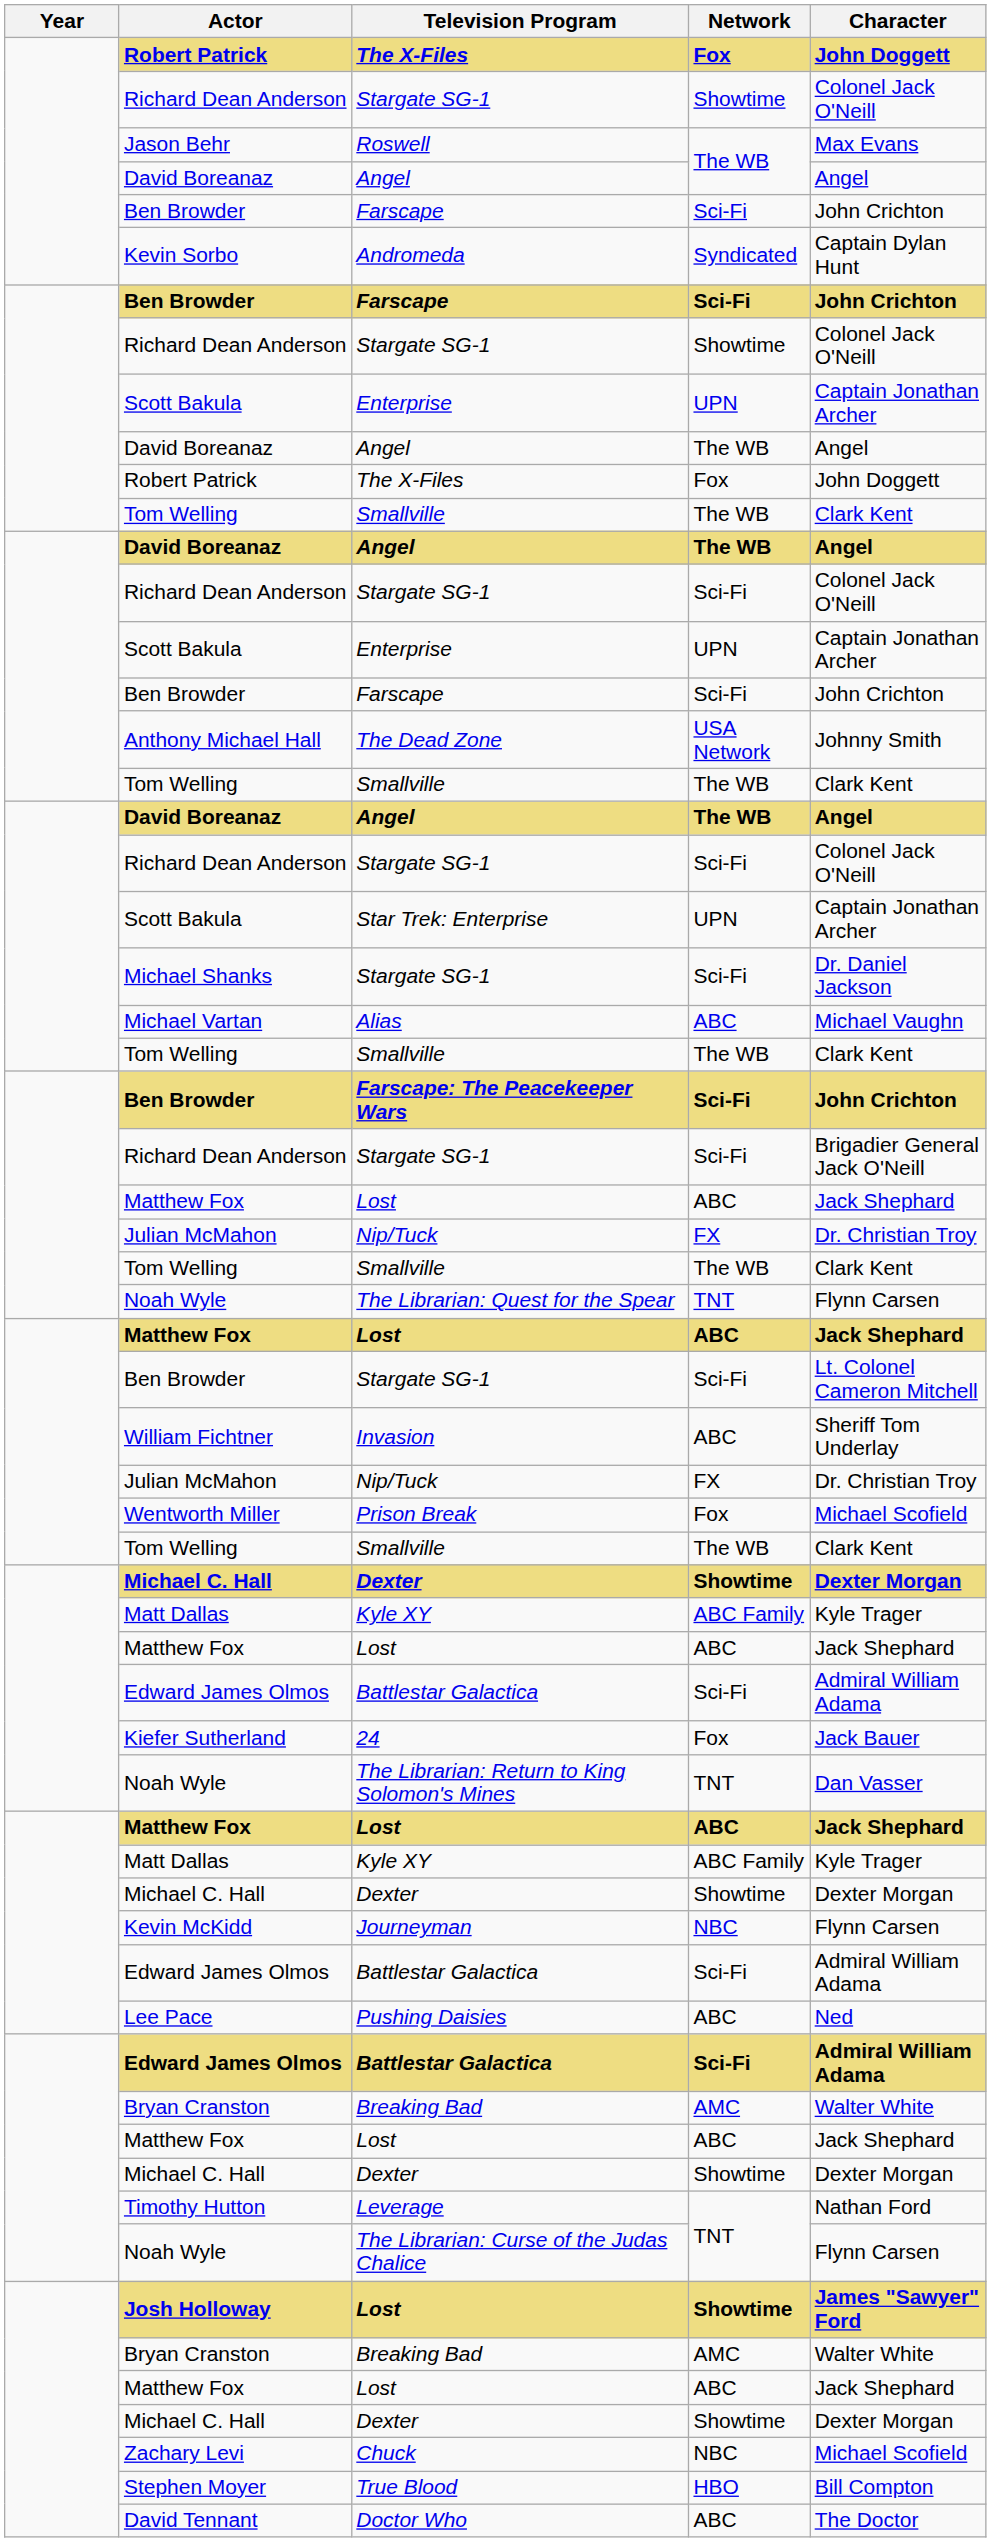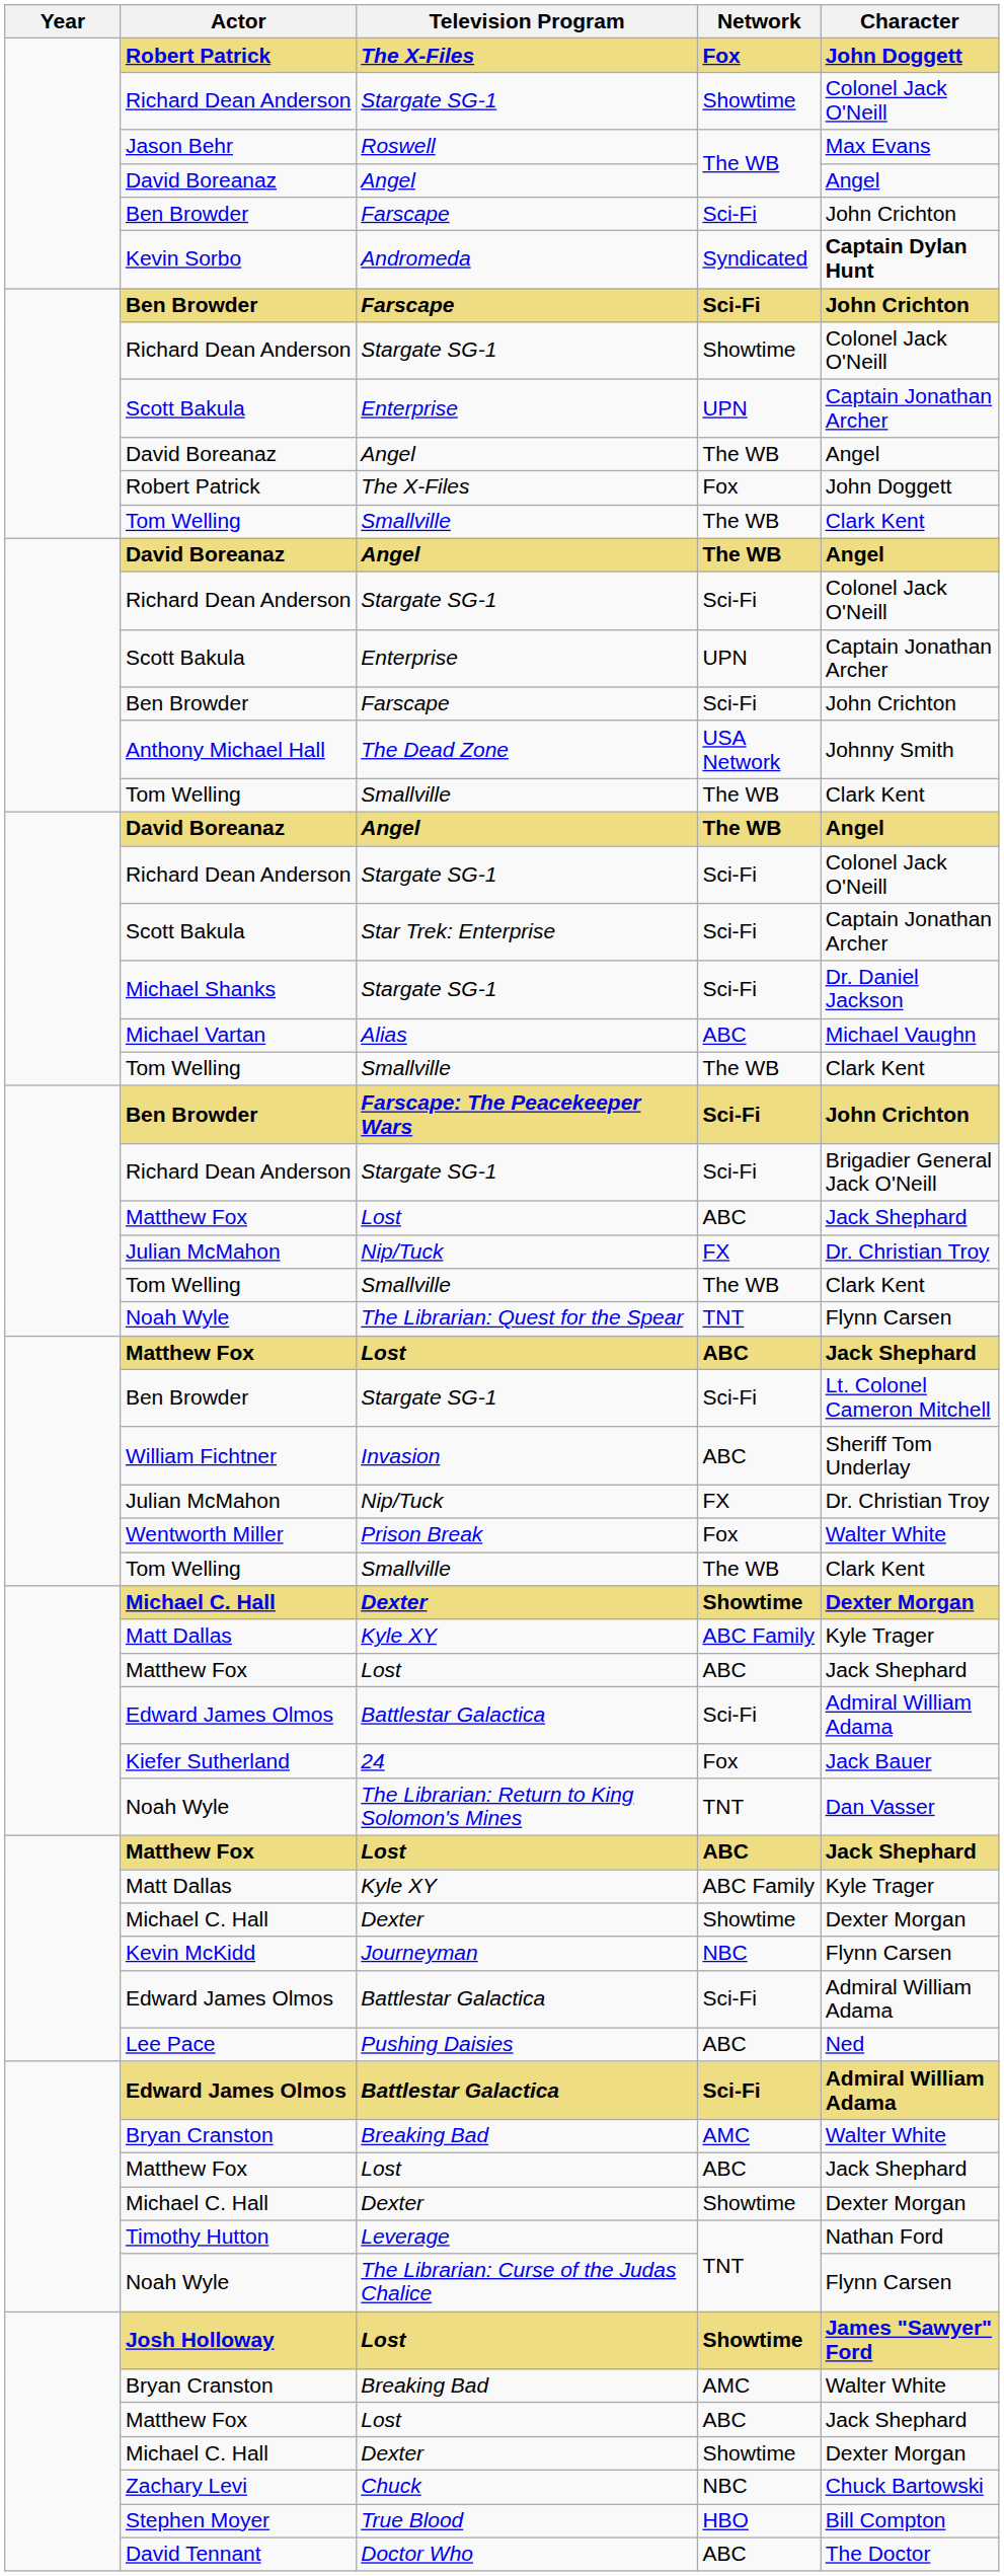 <table class="wikitable" width="750px" border="1" cellpadding="5" cellspacing="0" align="centre">
 <tr>
 <th width="80px">Year</th>
 <th width="170px">Actor</th>
 <th width="250px">Television Program</th>
 <th>Network</th>
 <th>Character</th>
 </tr>
 <tr>
 <td rowspan=6></td>
 <td style="background:#EEDD82"><strong><a href='#'>Robert Patrick</a></strong></td>
 <td style="background:#EEDD82"><strong><em><a href='#'>The X-Files</a></em></strong></td>
 <td style="background:#EEDD82"><strong><a href='#'>Fox</a></strong></td>
 <td style="background:#EEDD82"><strong><a href='#'>John Doggett</a></strong></td>
 </tr>
 <tr>
 <td><a href='#'>Richard Dean Anderson</a></td>
 <td><em><a href='#'>Stargate SG-1</a></em></td>
 <td><a href='#'>Showtime</a></td>
 <td><a href='#'>Colonel Jack O'Neill</a></td>
 </tr>
 <tr>
 <td><a href='#'>Jason Behr</a></td>
 <td><em><a href='#'>Roswell</a></em></td>
 <td rowspan="2"><a href='#'>The WB</a></td>
 <td><a href='#'>Max Evans</a></td>
 </tr>
 <tr>
 <td><a href='#'>David Boreanaz</a></td>
 <td><em><a href='#'>Angel</a></em></td>
 <td><a href='#'>Angel</a></td>
 </tr>
 <tr>
 <td><a href='#'>Ben Browder</a></td>
 <td><em><a href='#'>Farscape</a></em></td>
 <td><a href='#'>Sci-Fi</a></td>
 <td>John Crichton</td>
 </tr>
 <tr>
 <td><a href='#'>Kevin Sorbo</a></td>
 <td><em><a href='#'>Andromeda</a></em></td>
 <td><a href='#'>Syndicated</a></td>
-<td>Captain Dylan Hunt</td>
+<td><strong>Captain Dylan Hunt</strong></td>
 </tr>
 <tr>
 <td rowspan=6></td>
 <td style="background:#EEDD82"><strong>Ben Browder</strong></td>
 <td style="background:#EEDD82"><strong><em>Farscape</em></strong></td>
 <td style="background:#EEDD82"><strong>Sci-Fi</strong></td>
 <td style="background:#EEDD82"><strong>John Crichton</strong></td>
 </tr>
 <tr>
 <td>Richard Dean Anderson</td>
 <td><em>Stargate SG-1</em></td>
 <td>Showtime</td>
 <td>Colonel Jack O'Neill</td>
 </tr>
 <tr>
 <td><a href='#'>Scott Bakula</a></td>
 <td><em><a href='#'>Enterprise</a></em></td>
 <td><a href='#'>UPN</a></td>
 <td><a href='#'>Captain Jonathan Archer</a></td>
 </tr>
 <tr>
 <td>David Boreanaz</td>
 <td><em>Angel</em></td>
 <td>The WB</td>
 <td>Angel</td>
 </tr>
 <tr>
 <td>Robert Patrick</td>
 <td><em>The X-Files</em></td>
 <td>Fox</td>
 <td>John Doggett</td>
 </tr>
 <tr>
 <td><a href='#'>Tom Welling</a></td>
 <td><em><a href='#'>Smallville</a></em></td>
 <td>The WB</td>
 <td><a href='#'>Clark Kent</a></td>
 </tr>
 <tr>
 <td rowspan=6></td>
 <td style="background:#EEDD82"><strong>David Boreanaz</strong></td>
 <td style="background:#EEDD82"><strong><em>Angel</em></strong></td>
 <td style="background:#EEDD82"><strong>The WB</strong></td>
 <td style="background:#EEDD82"><strong>Angel</strong></td>
 </tr>
 <tr>
 <td>Richard Dean Anderson</td>
 <td><em>Stargate SG-1</em></td>
 <td>Sci-Fi</td>
 <td>Colonel Jack O'Neill</td>
 </tr>
 <tr>
 <td>Scott Bakula</td>
 <td><em>Enterprise</em></td>
 <td>UPN</td>
 <td>Captain Jonathan Archer</td>
 </tr>
 <tr>
 <td>Ben Browder</td>
 <td><em>Farscape</em></td>
 <td>Sci-Fi</td>
 <td>John Crichton</td>
 </tr>
 <tr>
 <td><a href='#'>Anthony Michael Hall</a></td>
 <td><em><a href='#'>The Dead Zone</a></em></td>
 <td><a href='#'>USA Network</a></td>
 <td>Johnny Smith</td>
 </tr>
 <tr>
 <td>Tom Welling</td>
 <td><em>Smallville</em></td>
 <td>The WB</td>
 <td>Clark Kent</td>
 </tr>
 <tr>
 <td rowspan=6></td>
 <td style="background:#EEDD82"><strong>David Boreanaz</strong></td>
 <td style="background:#EEDD82"><strong><em>Angel</em></strong></td>
 <td style="background:#EEDD82"><strong>The WB</strong></td>
 <td style="background:#EEDD82"><strong>Angel</strong></td>
 </tr>
 <tr>
 <td>Richard Dean Anderson</td>
 <td><em>Stargate SG-1</em></td>
 <td>Sci-Fi</td>
 <td>Colonel Jack O'Neill</td>
 </tr>
 <tr>
 <td>Scott Bakula</td>
 <td><em>Star Trek: Enterprise</em></td>
-<td>UPN</td>
+<td>Sci-Fi</td>
 <td>Captain Jonathan Archer</td>
 </tr>
 <tr>
 <td><a href='#'>Michael Shanks</a></td>
 <td><em>Stargate SG-1</em></td>
 <td>Sci-Fi</td>
 <td><a href='#'>Dr. Daniel Jackson</a></td>
 </tr>
 <tr>
 <td><a href='#'>Michael Vartan</a></td>
 <td><em><a href='#'>Alias</a></em></td>
 <td><a href='#'>ABC</a></td>
 <td><a href='#'>Michael Vaughn</a></td>
 </tr>
 <tr>
 <td>Tom Welling</td>
 <td><em>Smallville</em></td>
 <td>The WB</td>
 <td>Clark Kent</td>
 </tr>
 <tr>
 <td rowspan=6></td>
 <td style="background:#EEDD82"><strong>Ben Browder</strong></td>
 <td style="background:#EEDD82"><strong><em><a href='#'>Farscape: The Peacekeeper Wars</a></em></strong></td>
 <td style="background:#EEDD82"><strong>Sci-Fi</strong></td>
 <td style="background:#EEDD82"><strong>John Crichton</strong></td>
 </tr>
 <tr>
 <td>Richard Dean Anderson</td>
 <td><em>Stargate SG-1</em></td>
 <td>Sci-Fi</td>
 <td>Brigadier General Jack O'Neill</td>
 </tr>
 <tr>
 <td><a href='#'>Matthew Fox</a></td>
 <td><em><a href='#'>Lost</a></em></td>
 <td>ABC</td>
 <td><a href='#'>Jack Shephard</a></td>
 </tr>
 <tr>
 <td><a href='#'>Julian McMahon</a></td>
 <td><em><a href='#'>Nip/Tuck</a></em></td>
 <td><a href='#'>FX</a></td>
 <td><a href='#'>Dr. Christian Troy</a></td>
 </tr>
 <tr>
 <td>Tom Welling</td>
 <td><em>Smallville</em></td>
 <td>The WB</td>
 <td>Clark Kent</td>
 </tr>
 <tr>
 <td><a href='#'>Noah Wyle</a></td>
 <td><em><a href='#'>The Librarian: Quest for the Spear</a></em></td>
 <td><a href='#'>TNT</a></td>
 <td>Flynn Carsen</td>
 </tr>
 <tr>
 <td rowspan=6></td>
 <td style="background:#EEDD82"><strong>Matthew Fox</strong></td>
 <td style="background:#EEDD82"><strong><em>Lost</em></strong></td>
 <td style="background:#EEDD82"><strong>ABC</strong></td>
 <td style="background:#EEDD82"><strong>Jack Shephard</strong></td>
 </tr>
 <tr>
 <td>Ben Browder</td>
 <td><em>Stargate SG-1</em></td>
 <td>Sci-Fi</td>
 <td><a href='#'>Lt. Colonel Cameron Mitchell</a></td>
 </tr>
 <tr>
 <td><a href='#'>William Fichtner</a></td>
 <td><em><a href='#'>Invasion</a></em></td>
 <td>ABC</td>
 <td>Sheriff Tom Underlay</td>
 </tr>
 <tr>
 <td>Julian McMahon</td>
 <td><em>Nip/Tuck</em></td>
 <td>FX</td>
 <td>Dr. Christian Troy</td>
 </tr>
 <tr>
 <td><a href='#'>Wentworth Miller</a></td>
 <td><em><a href='#'>Prison Break</a></em></td>
 <td>Fox</td>
-<td><a href='#'>Michael Scofield</a></td>
+<td><a href='#'>Walter White</a></td>
 </tr>
 <tr>
 <td>Tom Welling</td>
 <td><em>Smallville</em></td>
 <td>The WB</td>
 <td>Clark Kent</td>
 </tr>
 <tr>
 <td rowspan=6></td>
 <td style="background:#EEDD82"><strong><a href='#'>Michael C. Hall</a></strong></td>
 <td style="background:#EEDD82"><strong><em><a href='#'>Dexter</a></em></strong></td>
 <td style="background:#EEDD82"><strong>Showtime</strong></td>
 <td style="background:#EEDD82"><strong><a href='#'>Dexter Morgan</a></strong></td>
 </tr>
 <tr>
 <td><a href='#'>Matt Dallas</a></td>
 <td><em><a href='#'>Kyle XY</a></em></td>
 <td><a href='#'>ABC Family</a></td>
 <td>Kyle Trager</td>
 </tr>
 <tr>
 <td>Matthew Fox</td>
 <td><em>Lost</em></td>
 <td>ABC</td>
 <td>Jack Shephard</td>
 </tr>
 <tr>
 <td><a href='#'>Edward James Olmos</a></td>
 <td><em><a href='#'>Battlestar Galactica</a></em></td>
 <td>Sci-Fi</td>
 <td><a href='#'>Admiral William Adama</a></td>
 </tr>
 <tr>
 <td><a href='#'>Kiefer Sutherland</a></td>
 <td><em><a href='#'>24</a></em></td>
 <td>Fox</td>
 <td><a href='#'>Jack Bauer</a></td>
 </tr>
 <tr>
 <td>Noah Wyle</td>
 <td><em><a href='#'>The Librarian: Return to King Solomon's Mines</a></em></td>
 <td>TNT</td>
 <td><a href='#'>Dan Vasser</a></td>
 </tr>
 <tr>
 <td rowspan=6></td>
 <td style="background:#EEDD82"><strong>Matthew Fox</strong></td>
 <td style="background:#EEDD82"><strong><em>Lost</em></strong></td>
 <td style="background:#EEDD82"><strong>ABC</strong></td>
 <td style="background:#EEDD82"><strong>Jack Shephard</strong></td>
 </tr>
 <tr>
 <td>Matt Dallas</td>
 <td><em>Kyle XY</em></td>
 <td>ABC Family</td>
 <td>Kyle Trager</td>
 </tr>
 <tr>
 <td>Michael C. Hall</td>
 <td><em>Dexter</em></td>
 <td>Showtime</td>
 <td>Dexter Morgan</td>
 </tr>
 <tr>
 <td><a href='#'>Kevin McKidd</a></td>
 <td><em><a href='#'>Journeyman</a></em></td>
 <td><a href='#'>NBC</a></td>
 <td>Flynn Carsen</td>
 </tr>
 <tr>
 <td>Edward James Olmos</td>
 <td><em>Battlestar Galactica</em></td>
 <td>Sci-Fi</td>
 <td>Admiral William Adama</td>
 </tr>
 <tr>
 <td><a href='#'>Lee Pace</a></td>
 <td><em><a href='#'>Pushing Daisies</a></em></td>
 <td>ABC</td>
 <td><a href='#'>Ned</a></td>
 </tr>
 <tr>
 <td rowspan=6></td>
 <td style="background:#EEDD82"><strong>Edward James Olmos</strong></td>
 <td style="background:#EEDD82"><strong><em>Battlestar Galactica</em></strong></td>
 <td style="background:#EEDD82"><strong>Sci-Fi</strong></td>
 <td style="background:#EEDD82"><strong>Admiral William Adama</strong></td>
 </tr>
 <tr>
 <td><a href='#'>Bryan Cranston</a></td>
 <td><em><a href='#'>Breaking Bad</a></em></td>
 <td><a href='#'>AMC</a></td>
 <td><a href='#'>Walter White</a></td>
 </tr>
 <tr>
 <td>Matthew Fox</td>
 <td><em>Lost</em></td>
 <td>ABC</td>
 <td>Jack Shephard</td>
 </tr>
 <tr>
 <td>Michael C. Hall</td>
 <td><em>Dexter</em></td>
 <td>Showtime</td>
 <td>Dexter Morgan</td>
 </tr>
 <tr>
 <td><a href='#'>Timothy Hutton</a></td>
 <td><em><a href='#'>Leverage</a></em></td>
 <td rowspan="2">TNT</td>
 <td>Nathan Ford</td>
 </tr>
 <tr>
 <td>Noah Wyle</td>
 <td><em><a href='#'>The Librarian: Curse of the Judas Chalice</a></em></td>
 <td>Flynn Carsen</td>
 </tr>
 <tr>
 <td rowspan=7></td>
 <td style="background:#EEDD82"><strong><a href='#'>Josh Holloway</a></strong></td>
 <td style="background:#EEDD82"><strong><em>Lost</em></strong></td>
 <td style="background:#EEDD82"><strong>Showtime</strong></td>
 <td style="background:#EEDD82"><strong><a href='#'>James "Sawyer" Ford</a></strong></td>
 </tr>
 <tr>
 <td>Bryan Cranston</td>
 <td><em>Breaking Bad</em></td>
 <td>AMC</td>
 <td>Walter White</td>
 </tr>
 <tr>
 <td>Matthew Fox</td>
 <td><em>Lost</em></td>
 <td>ABC</td>
 <td>Jack Shephard</td>
 </tr>
 <tr>
 <td>Michael C. Hall</td>
 <td><em>Dexter</em></td>
 <td>Showtime</td>
 <td>Dexter Morgan</td>
 </tr>
 <tr>
 <td><a href='#'>Zachary Levi</a></td>
 <td><em><a href='#'>Chuck</a></em></td>
 <td>NBC</td>
-<td><a href='#'>Michael Scofield</a></td>
+<td><a href='#'>Chuck Bartowski</a></td>
 </tr>
 <tr>
 <td><a href='#'>Stephen Moyer</a></td>
 <td><em><a href='#'>True Blood</a></em></td>
 <td><a href='#'>HBO</a></td>
 <td><a href='#'>Bill Compton</a></td>
 </tr>
 <tr>
 <td><a href='#'>David Tennant</a></td>
 <td><em><a href='#'>Doctor Who</a></em></td>
 <td>ABC</td>
 <td><a href='#'>The Doctor</a></td>
 </tr>
 </table>
